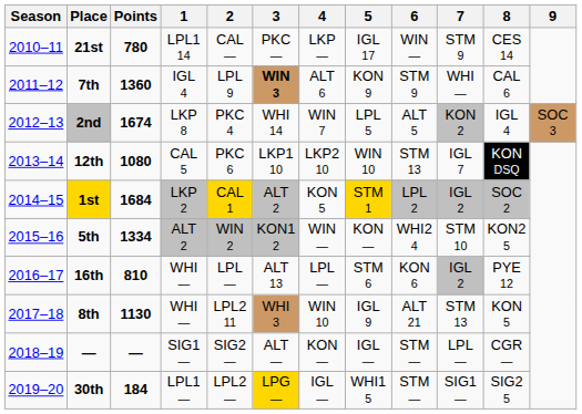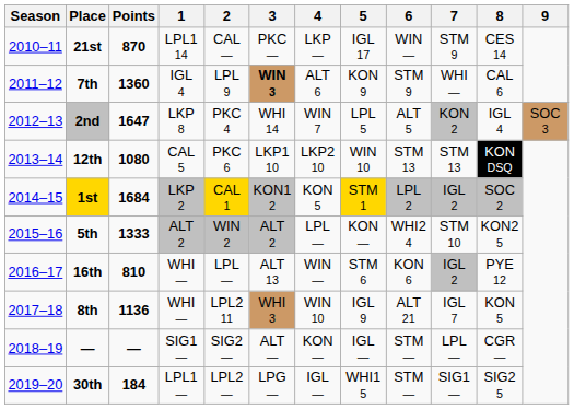 <table class="wikitable" style="text-align:center; font-size:90%;">
 <tr>
 <th>Season</th>
 <th>Place</th>
 <th>Points</th>
 <th width=40px>1</th>
 <th width=40px>2</th>
 <th width=40px>3</th>
 <th width=40px>4</th>
 <th width=40px>5</th>
 <th width=40px>6</th>
 <th width=40px>7</th>
 <th width=40px>8</th>
 <th width=40px>9</th>
 </tr>
 <tr>
 <td><a href='#'>2010–11</a></td>
 <td><strong>21st</strong></td>
-<td><strong>780</strong></td>
+<td><strong>870</strong></td>
 <td>LPL1<br><small>14</small></td>
 <td>CAL<br><small>—</small></td>
 <td>PKC<br><small>—</small></td>
 <td>LKP<br><small>—</small></td>
 <td>IGL<br><small>17</small></td>
 <td>WIN<br><small>—</small></td>
 <td>STM<br><small>9</small></td>
 <td>CES<br><small>14</small></td>
 </tr>
 <tr>
 <td><a href='#'>2011–12</a></td>
 <td><strong>7th</strong></td>
 <td><strong>1360</strong></td>
 <td>IGL<br><small>4</small></td>
 <td>LPL<br><small>9</small></td>
 <td style="background:#c96;"><strong>WIN<br><small>3</small></strong></td>
 <td>ALT<br><small>6</small></td>
 <td>KON<br><small>9</small></td>
 <td>STM<br><small>9</small></td>
 <td>WHI<br><small>—</small></td>
 <td>CAL<br><small>6</small></td>
 </tr>
 <tr>
 <td><a href='#'>2012–13</a></td>
 <td style="background:silver;"><strong>2nd</strong></td>
-<td><strong>1674</strong></td>
+<td><strong>1647</strong></td>
 <td>LKP<br><small>8</small></td>
 <td>PKC<br><small>4</small></td>
 <td>WHI<br><small>14</small></td>
 <td>WIN<br><small>7</small></td>
 <td>LPL<br><small>5</small></td>
 <td>ALT<br><small>5</small></td>
 <td style="background:silver;">KON<br><small>2</small></td>
 <td>IGL<br><small>4</small></td>
 <td style="background:#c96;">SOC<br><small>3</small></td>
 </tr>
 <tr>
 <td><a href='#'>2013–14</a></td>
 <td><strong>12th</strong></td>
 <td><strong>1080</strong></td>
 <td>CAL<br><small>5</small></td>
 <td>PKC<br><small>6</small></td>
 <td>LKP1<br><small>10</small></td>
 <td>LKP2<br><small>10</small></td>
 <td>WIN<br><small>10</small></td>
 <td>STM<br><small>13</small></td>
-<td>IGL<br><small>7</small></td>
+<td>STM<br><small>13</small></td>
 <td style="background:#000000; color:#FFFFFF">KON<br><small>DSQ</small></td>
 </tr>
 <tr>
 <td><a href='#'>2014–15</a></td>
 <td style="background:gold;"><strong>1st</strong></td>
 <td><strong>1684</strong></td>
 <td style="background:silver;">LKP<br><small>2</small></td>
 <td style="background:gold;">CAL<br><small>1</small></td>
-<td style="background:silver;">ALT<br><small>2</small></td>
+<td style="background:silver;">KON1<br><small>2</small></td>
 <td>KON<br><small>5</small></td>
 <td style="background:gold;">STM<br><small>1</small></td>
 <td style="background:silver;">LPL<br><small>2</small></td>
 <td style="background:silver;">IGL<br><small>2</small></td>
 <td style="background:silver;">SOC<br><small>2</small></td>
 </tr>
 <tr>
 <td><a href='#'>2015–16</a></td>
 <td><strong>5th</strong></td>
-<td><strong>1334</strong></td>
+<td><strong>1333</strong></td>
 <td style="background:silver;">ALT<br><small>2</small></td>
 <td style="background:silver;">WIN<br><small>2</small></td>
-<td style="background:silver;">KON1<br><small>2</small></td>
-<td>WIN<br><small>—</small></td>
+<td style="background:silver;">ALT<br><small>2</small></td>
+<td>LPL<br><small>—</small></td>
 <td>KON<br><small>—</small></td>
 <td>WHI2<br><small>4</small></td>
 <td>STM<br><small>10</small></td>
 <td>KON2<br><small>5</small></td>
 </tr>
 <tr>
 <td><a href='#'>2016–17</a></td>
 <td><strong>16th</strong></td>
 <td><strong>810</strong></td>
 <td>WHI<br><small>—</small></td>
 <td>LPL<br><small>—</small></td>
 <td>ALT<br><small>13</small></td>
-<td>LPL<br><small>—</small></td>
+<td>WIN<br><small>—</small></td>
 <td>STM<br><small>6</small></td>
 <td>KON<br><small>6</small></td>
 <td style="background:silver;">IGL<br><small>2</small></td>
 <td>PYE<br><small>12</small></td>
 </tr>
 <tr>
 <td><a href='#'>2017–18</a></td>
 <td><strong>8th</strong></td>
-<td><strong>1130</strong></td>
+<td><strong>1136</strong></td>
 <td>WHI<br><small>—</small></td>
 <td>LPL2<br><small>11</small></td>
 <td style="background:#c96;">WHI<br><small>3</small></td>
 <td>WIN<br><small>10</small></td>
 <td>IGL<br><small>9</small></td>
 <td>ALT<br><small>21</small></td>
-<td>STM<br><small>13</small></td>
+<td>IGL<br><small>7</small></td>
 <td>KON<br><small>5</small></td>
 </tr>
 <tr>
 <td><a href='#'>2018–19</a></td>
 <td><strong>—</strong></td>
 <td><strong>—</strong></td>
 <td>SIG1<br><small>—</small></td>
 <td>SIG2<br><small>—</small></td>
 <td>ALT<br><small>—</small></td>
 <td>KON<br><small>—</small></td>
 <td>IGL<br><small>—</small></td>
 <td>STM<br><small>—</small></td>
 <td>LPL<br><small>—</small></td>
 <td>CGR<br><small>—</small></td>
 </tr>
 <tr>
 <td><a href='#'>2019–20</a></td>
 <td><strong>30th</strong></td>
 <td><strong>184</strong></td>
 <td>LPL1<br><small>—</small></td>
 <td>LPL2<br><small>—</small></td>
-<td style="background: gold;">LPG<br><small>—</small></td>
+<td>LPG<br><small>—</small></td>
 <td>IGL<br><small>—</small></td>
 <td>WHI1<br><small>5</small></td>
 <td>STM<br><small>—</small></td>
 <td>SIG1<br><small>—</small></td>
 <td>SIG2<br><small>5</small></td>
 </tr>
 </table>
